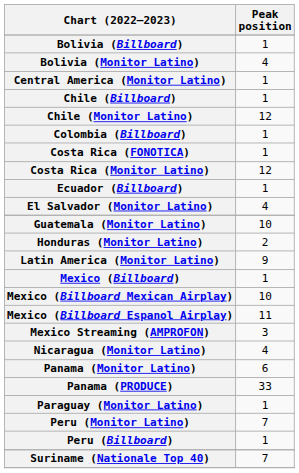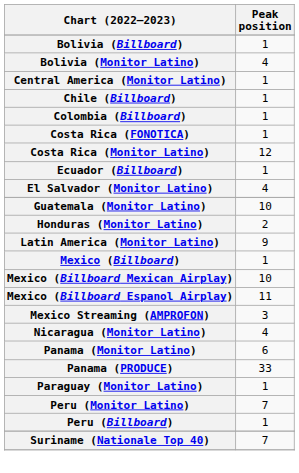 <table class="wikitable sortable plainrowheaders" style="text-align:center">
 <tr>
 <th scope="col">Chart (2022–2023)</th>
 <th scope="col">Peak<br>position</th>
 </tr>
 <tr>
 </tr>
 <tr>
 <th scope="row">Bolivia (<em><a href='#'>Billboard</a></em>)</th>
 <td>1</td>
 </tr>
 <tr>
 <th scope="row">Bolivia (<a href='#'>Monitor Latino</a>)</th>
 <td>4</td>
 </tr>
 <tr>
 <th scope="row">Central America (<a href='#'>Monitor Latino</a>)</th>
 <td>1</td>
 </tr>
 <tr>
 <th scope="row">Chile (<em><a href='#'>Billboard</a></em>)</th>
 <td>1</td>
-</tr>
-<tr>
-<th scope="row">Chile (<a href='#'>Monitor Latino</a>)</th>
-<td>12</td>
 </tr>
 <tr>
 <th scope="row">Colombia (<em><a href='#'>Billboard</a></em>)</th>
 <td>1</td>
 </tr>
 <tr>
 <th scope="row">Costa Rica (<a href='#'>FONOTICA</a>)</th>
 <td>1</td>
 </tr>
 <tr>
 <th scope="row">Costa Rica (<a href='#'>Monitor Latino</a>)</th>
 <td>12</td>
 </tr>
 <tr>
 <th scope="row">Ecuador (<em><a href='#'>Billboard</a></em>)</th>
 <td>1</td>
 </tr>
 <tr>
 <th scope="row">El Salvador (<a href='#'>Monitor Latino</a>)</th>
 <td>4</td>
 </tr>
 <tr>
 </tr>
 <tr>
 <th scope="row">Guatemala (<a href='#'>Monitor Latino</a>)</th>
 <td>10</td>
 </tr>
 <tr>
 <th scope="row">Honduras (<a href='#'>Monitor Latino</a>)</th>
 <td>2</td>
 </tr>
 <tr>
 <th scope="row">Latin America (<a href='#'>Monitor Latino</a>)</th>
 <td>9</td>
 </tr>
 <tr>
 <th scope="row"><a href='#'>Mexico</a> (<em><a href='#'>Billboard</a></em>)</th>
 <td>1</td>
 </tr>
 <tr>
 <th scope="row">Mexico (<a href='#'><em>Billboard</em> Mexican Airplay</a>)</th>
 <td>10</td>
 </tr>
 <tr>
 <th scope="row">Mexico (<a href='#'><em>Billboard</em> Espanol Airplay</a>)</th>
 <td>11</td>
 </tr>
 <tr>
 <th scope="row">Mexico Streaming (<a href='#'>AMPROFON</a>)</th>
 <td>3</td>
 </tr>
 <tr>
 <th scope="row">Nicaragua (<a href='#'>Monitor Latino</a>)</th>
 <td>4</td>
 </tr>
 <tr>
 <th scope="row">Panama (<a href='#'>Monitor Latino</a>)</th>
 <td>6</td>
 </tr>
 <tr>
 <th scope="row">Panama (<a href='#'>PRODUCE</a>)</th>
 <td>33</td>
 </tr>
 <tr>
 <th scope="row">Paraguay (<a href='#'>Monitor Latino</a>)</th>
 <td>1</td>
 </tr>
 <tr>
 <th scope="row">Peru (<a href='#'>Monitor Latino</a>)</th>
 <td>7</td>
 </tr>
 <tr>
 <th scope="row">Peru (<em><a href='#'>Billboard</a></em>)</th>
 <td>1</td>
 </tr>
 <tr>
 </tr>
 <tr>
 </tr>
 <tr>
 <th scope="row">Suriname (<a href='#'>Nationale Top 40</a>)</th>
 <td>7</td>
 </tr>
 <tr>
 </tr>
 <tr>
 </tr>
 <tr>
 </tr>
 <tr>
 </tr>
 </table>
